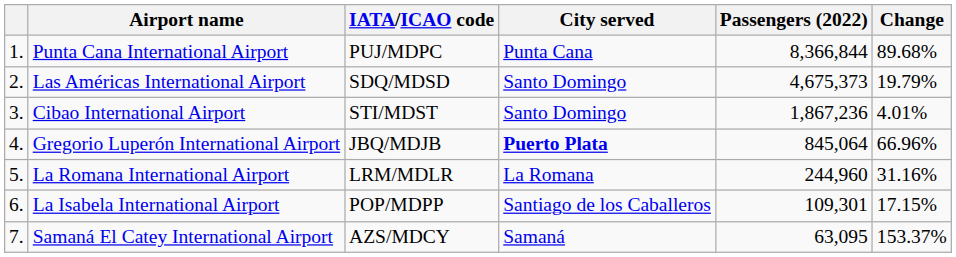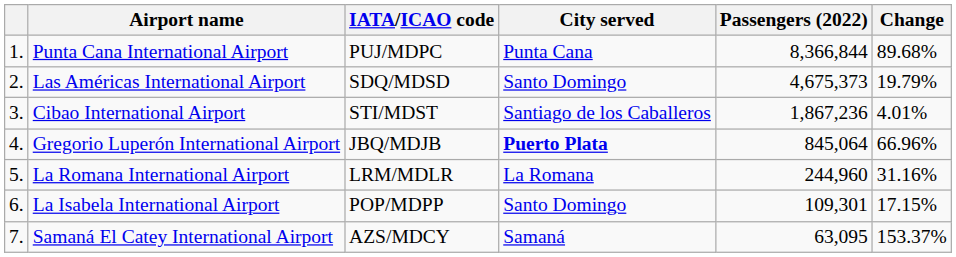 <table class="wikitable sortable">
 <tr>
 <th></th>
 <th>Airport name</th>
 <th><a href='#'>IATA</a>/<a href='#'>ICAO</a> code</th>
 <th>City served</th>
 <th>Passengers (2022)</th>
 <th>Change</th>
 </tr>
 <tr>
 <td>1.</td>
 <td><a href='#'>Punta Cana International Airport</a></td>
 <td>PUJ/MDPC</td>
 <td><a href='#'>Punta Cana</a></td>
 <td align="right">8,366,844</td>
 <td> 89.68%</td>
 </tr>
 <tr>
 <td>2.</td>
 <td><a href='#'>Las Américas International Airport</a></td>
 <td>SDQ/MDSD</td>
 <td><a href='#'>Santo Domingo</a></td>
 <td align="right">4,675,373</td>
 <td> 19.79%</td>
 </tr>
 <tr>
 <td>3.</td>
 <td><a href='#'>Cibao International Airport</a></td>
 <td>STI/MDST</td>
-<td><a href='#'>Santo Domingo</a></td>
+<td><a href='#'>Santiago de los Caballeros</a></td>
 <td align="right">1,867,236</td>
 <td> 4.01%</td>
 </tr>
 <tr>
 <td>4.</td>
 <td><a href='#'>Gregorio Luperón International Airport</a></td>
 <td>JBQ/MDJB</td>
 <td><strong><a href='#'>Puerto Plata</a></strong></td>
 <td align="right">845,064</td>
 <td> 66.96%</td>
 </tr>
 <tr>
 <td>5.</td>
 <td><a href='#'>La Romana International Airport</a></td>
 <td>LRM/MDLR</td>
 <td><a href='#'>La Romana</a></td>
 <td align="right">244,960</td>
 <td> 31.16%</td>
 </tr>
 <tr>
 <td>6.</td>
 <td><a href='#'>La Isabela International Airport</a></td>
 <td>POP/MDPP</td>
-<td><a href='#'>Santiago de los Caballeros</a></td>
+<td><a href='#'>Santo Domingo</a></td>
 <td align="right">109,301</td>
 <td> 17.15%</td>
 </tr>
 <tr>
 <td>7.</td>
 <td><a href='#'>Samaná El Catey International Airport</a></td>
 <td>AZS/MDCY</td>
 <td><a href='#'>Samaná</a></td>
 <td align="right">63,095</td>
 <td> 153.37%</td>
 </tr>
 </table>
